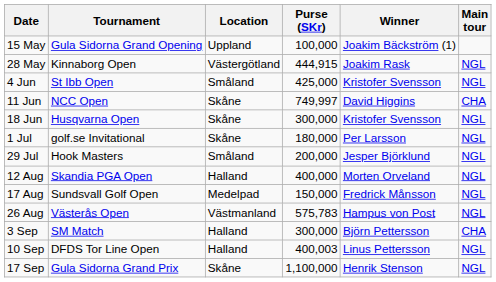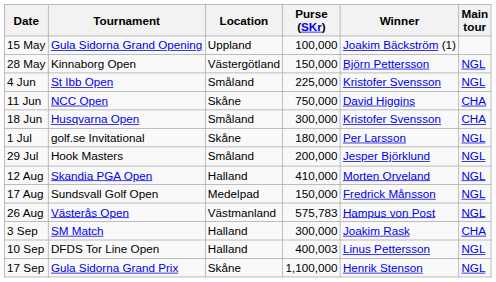 <table class="wikitable" style="font-size:95%;">
 <tr>
 <th>Date</th>
 <th>Tournament</th>
 <th>Location</th>
 <th>Purse<br>(<a href='#'>SKr</a>)</th>
 <th>Winner</th>
 <th>Main<br>tour</th>
 </tr>
 <tr>
 <td>15 May</td>
 <td><a href='#'>Gula Sidorna Grand Opening</a></td>
 <td>Uppland</td>
 <td align=right>100,000</td>
 <td> <a href='#'>Joakim Bäckström</a> (1)</td>
 <td></td>
 </tr>
 <tr>
 <td>28 May</td>
 <td>Kinnaborg Open</td>
 <td>Västergötland</td>
-<td align=right>444,915</td>
-<td> <a href='#'>Joakim Rask</a></td>
+<td align=right>150,000</td>
+<td> <a href='#'>Björn Pettersson</a></td>
 <td><a href='#'>NGL</a></td>
 </tr>
 <tr>
 <td>4 Jun</td>
 <td><a href='#'>St Ibb Open</a></td>
 <td>Småland</td>
-<td align=right>425,000</td>
+<td align=right>225,000</td>
 <td> <a href='#'>Kristofer Svensson</a></td>
 <td><a href='#'>NGL</a></td>
 </tr>
 <tr>
 <td>11 Jun</td>
 <td><a href='#'>NCC Open</a></td>
 <td>Skåne</td>
-<td align=right>749,997</td>
+<td align=right>750,000</td>
 <td> <a href='#'>David Higgins</a></td>
 <td><a href='#'>CHA</a></td>
 </tr>
 <tr>
 <td>18 Jun</td>
 <td><a href='#'>Husqvarna Open</a></td>
-<td>Skåne</td>
+<td>Småland</td>
 <td align=right>300,000</td>
 <td> <a href='#'>Kristofer Svensson</a></td>
-<td><a href='#'>NGL</a></td>
+<td><a href='#'>CHA</a></td>
 </tr>
 <tr>
 <td>1 Jul</td>
 <td>golf.se Invitational</td>
 <td>Skåne</td>
 <td align=right>180,000</td>
 <td> <a href='#'>Per Larsson</a></td>
 <td><a href='#'>NGL</a></td>
 </tr>
 <tr>
 <td>29 Jul</td>
 <td>Hook Masters</td>
 <td>Småland</td>
 <td align=right>200,000</td>
 <td> <a href='#'>Jesper Björklund</a></td>
 <td><a href='#'>NGL</a></td>
 </tr>
 <tr>
 <td>12 Aug</td>
 <td><a href='#'>Skandia PGA Open</a></td>
 <td>Halland</td>
-<td align=right>400,000</td>
+<td align=right>410,000</td>
 <td> <a href='#'>Morten Orveland</a></td>
 <td><a href='#'>NGL</a></td>
 </tr>
 <tr>
 <td>17 Aug</td>
 <td>Sundsvall Golf Open</td>
 <td>Medelpad</td>
 <td align=right>150,000</td>
 <td> <a href='#'>Fredrick Månsson</a></td>
 <td><a href='#'>NGL</a></td>
 </tr>
 <tr>
 <td>26 Aug</td>
 <td><a href='#'>Västerås Open</a></td>
 <td>Västmanland</td>
 <td align=right>575,783</td>
 <td> <a href='#'>Hampus von Post</a></td>
 <td><a href='#'>NGL</a></td>
 </tr>
 <tr>
 <td>3 Sep</td>
 <td><a href='#'>SM Match</a></td>
 <td>Halland</td>
 <td align=right>300,000</td>
-<td> <a href='#'>Björn Pettersson</a></td>
+<td> <a href='#'>Joakim Rask</a></td>
 <td><a href='#'>CHA</a></td>
 </tr>
 <tr>
 <td>10 Sep</td>
 <td>DFDS Tor Line Open</td>
 <td>Halland</td>
 <td align=right>400,003</td>
 <td> <a href='#'>Linus Pettersson</a></td>
 <td><a href='#'>NGL</a></td>
 </tr>
 <tr>
 <td>17 Sep</td>
 <td><a href='#'>Gula Sidorna Grand Prix</a></td>
 <td>Skåne</td>
 <td align=right>1,100,000</td>
 <td> <a href='#'>Henrik Stenson</a></td>
 <td><a href='#'>NGL</a></td>
 </tr>
 </table>
